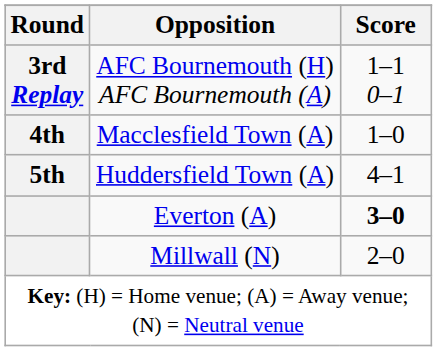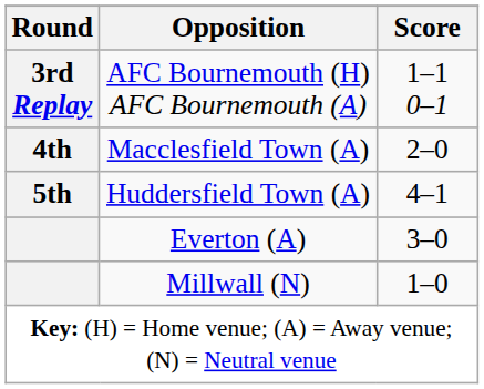 <table class="wikitable plainrowheaders" style="text-align:center;margin-left:1em;float:right">
 <tr>
 </tr>
 <tr>
 <th scope=col width="25">Round</th>
 <th scope=col width="150">Opposition</th>
 <th scope=col width="50">Score</th>
 </tr>
 <tr>
 <th scope=row style="text-align:center">3rd<br><em><a href='#'>Replay</a></em></th>
 <td><a href='#'>AFC Bournemouth</a> (<a href='#'>H</a>)<br><em>AFC Bournemouth (<a href='#'>A</a>)</em></td>
 <td>1–1<br><em>0–1</em></td>
 </tr>
 <tr>
 <th scope=row style="text-align:center">4th</th>
 <td><a href='#'>Macclesfield Town</a> (<a href='#'>A</a>)</td>
-<td>1–0</td>
+<td>2–0</td>
 </tr>
 <tr>
 <th scope=row style="text-align:center">5th</th>
 <td><a href='#'>Huddersfield Town</a> (<a href='#'>A</a>)</td>
 <td>4–1</td>
 </tr>
 <tr>
 <th scope=row style="text-align:center"></th>
 <td><a href='#'>Everton</a> (<a href='#'>A</a>)</td>
-<td><strong>3–0</strong></td>
+<td>3–0</td>
 </tr>
 <tr>
 <th scope=row style="text-align:center"></th>
 <td><a href='#'>Millwall</a> (<a href='#'>N</a>)</td>
-<td>2–0</td>
+<td>1–0</td>
 </tr>
 <tr>
 <td colspan="3" style="background-color:white"><small><strong>Key:</strong> (H) = Home venue; (A) = Away venue; (N) = <a href='#'>Neutral venue</a></small></td>
 </tr>
 </table>
